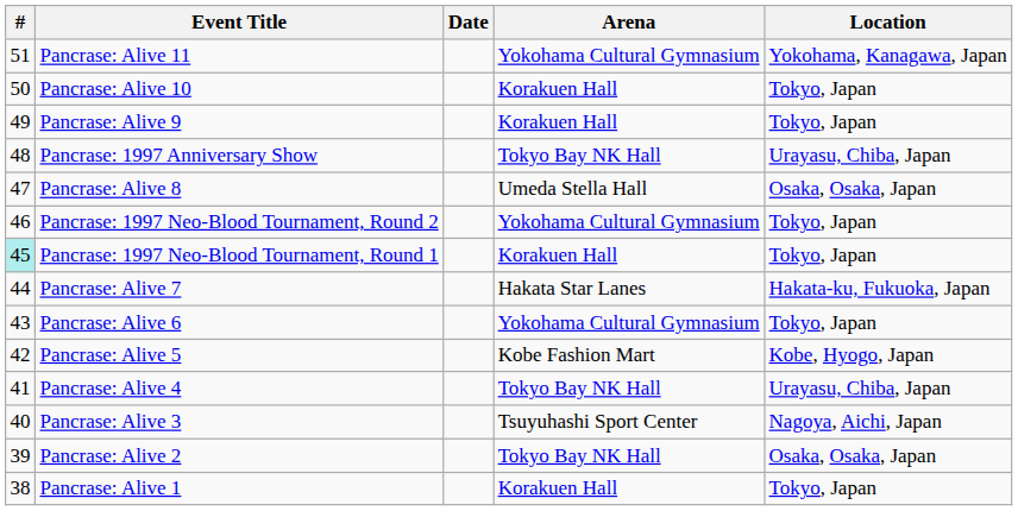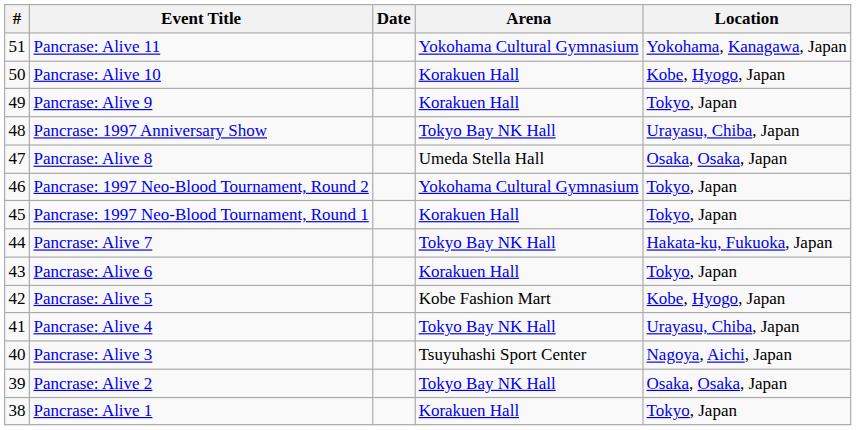 <table class="sortable wikitable succession-box" style="font-size:90%;">
 <tr>
 <th scope="col">#</th>
 <th scope="col">Event Title</th>
 <th scope="col">Date</th>
 <th scope="col">Arena</th>
 <th scope="col">Location</th>
 </tr>
 <tr>
 <td align=center>51</td>
 <td><a href='#'>Pancrase: Alive 11</a></td>
 <td></td>
 <td><a href='#'>Yokohama Cultural Gymnasium</a></td>
 <td><a href='#'>Yokohama</a>, <a href='#'>Kanagawa</a>, Japan</td>
 </tr>
 <tr>
 <td align=center>50</td>
 <td><a href='#'>Pancrase: Alive 10</a></td>
 <td></td>
 <td><a href='#'>Korakuen Hall</a></td>
-<td><a href='#'>Tokyo</a>, Japan</td>
+<td><a href='#'>Kobe</a>, <a href='#'>Hyogo</a>, Japan</td>
 </tr>
 <tr>
 <td align=center>49</td>
 <td><a href='#'>Pancrase: Alive 9</a></td>
 <td></td>
 <td><a href='#'>Korakuen Hall</a></td>
 <td><a href='#'>Tokyo</a>, Japan</td>
 </tr>
 <tr>
 <td align=center>48</td>
 <td><a href='#'>Pancrase: 1997 Anniversary Show</a></td>
 <td></td>
 <td><a href='#'>Tokyo Bay NK Hall</a></td>
 <td><a href='#'>Urayasu, Chiba</a>, Japan</td>
 </tr>
 <tr>
 <td align=center>47</td>
 <td><a href='#'>Pancrase: Alive 8</a></td>
 <td></td>
 <td>Umeda Stella Hall</td>
 <td><a href='#'>Osaka</a>, <a href='#'>Osaka</a>, Japan</td>
 </tr>
 <tr>
 <td align=center>46</td>
 <td><a href='#'>Pancrase: 1997 Neo-Blood Tournament, Round 2</a></td>
 <td></td>
 <td><a href='#'>Yokohama Cultural Gymnasium</a></td>
 <td><a href='#'>Tokyo</a>, Japan</td>
 </tr>
 <tr>
-<td align=center style="background: paleturquoise;">45</td>
+<td align=center>45</td>
 <td><a href='#'>Pancrase: 1997 Neo-Blood Tournament, Round 1</a></td>
 <td></td>
 <td><a href='#'>Korakuen Hall</a></td>
 <td><a href='#'>Tokyo</a>, Japan</td>
 </tr>
 <tr>
 <td align=center>44</td>
 <td><a href='#'>Pancrase: Alive 7</a></td>
 <td></td>
-<td>Hakata Star Lanes</td>
+<td><a href='#'>Tokyo Bay NK Hall</a></td>
 <td><a href='#'>Hakata-ku, Fukuoka</a>, Japan</td>
 </tr>
 <tr>
 <td align=center>43</td>
 <td><a href='#'>Pancrase: Alive 6</a></td>
 <td></td>
-<td><a href='#'>Yokohama Cultural Gymnasium</a></td>
+<td><a href='#'>Korakuen Hall</a></td>
 <td><a href='#'>Tokyo</a>, Japan</td>
 </tr>
 <tr>
 <td align=center>42</td>
 <td><a href='#'>Pancrase: Alive 5</a></td>
 <td></td>
 <td>Kobe Fashion Mart</td>
 <td><a href='#'>Kobe</a>, <a href='#'>Hyogo</a>, Japan</td>
 </tr>
 <tr>
 <td align=center>41</td>
 <td><a href='#'>Pancrase: Alive 4</a></td>
 <td></td>
 <td><a href='#'>Tokyo Bay NK Hall</a></td>
 <td><a href='#'>Urayasu, Chiba</a>, Japan</td>
 </tr>
 <tr>
 <td align=center>40</td>
 <td><a href='#'>Pancrase: Alive 3</a></td>
 <td></td>
 <td>Tsuyuhashi Sport Center</td>
 <td><a href='#'>Nagoya</a>, <a href='#'>Aichi</a>, Japan</td>
 </tr>
 <tr>
 <td align=center>39</td>
 <td><a href='#'>Pancrase: Alive 2</a></td>
 <td></td>
 <td><a href='#'>Tokyo Bay NK Hall</a></td>
 <td><a href='#'>Osaka</a>, <a href='#'>Osaka</a>, Japan</td>
 </tr>
 <tr>
 <td align=center>38</td>
 <td><a href='#'>Pancrase: Alive 1</a></td>
 <td></td>
 <td><a href='#'>Korakuen Hall</a></td>
 <td><a href='#'>Tokyo</a>, Japan</td>
 </tr>
 </table>
